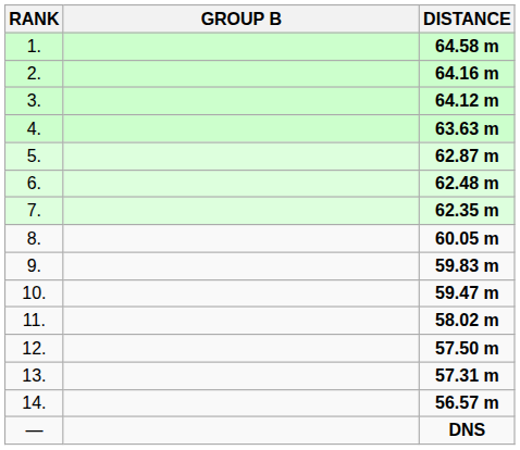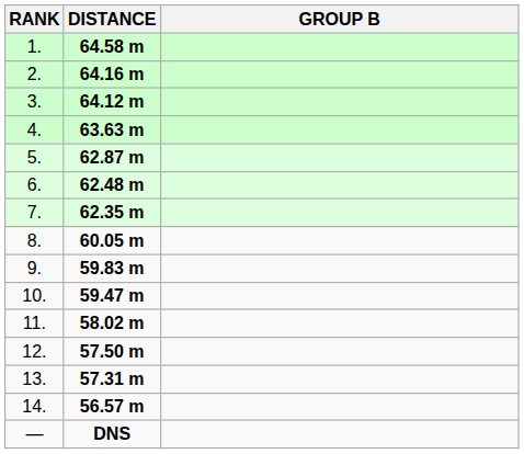 <table class="wikitable" style="border-collapse: collapse; font-size: 90%;">
 <tr>
 <th>RANK</th>
+<th style="width: 5em">DISTANCE</th>
 <th style="width: 20em">GROUP B</th>
-<th style="width: 5em">DISTANCE</th>
 </tr>
 <tr style="background:#ccffcc;">
 <td align="center">1.</td>
+<td align="center"><strong>64.58 m</strong></td>
 <td></td>
-<td align="center"><strong>64.58 m</strong></td>
 </tr>
 <tr style="background:#ccffcc;">
 <td align="center">2.</td>
+<td align="center"><strong>64.16 m</strong></td>
 <td></td>
-<td align="center"><strong>64.16 m</strong></td>
 </tr>
 <tr style="background:#ccffcc;">
 <td align="center">3.</td>
+<td align="center"><strong>64.12 m</strong></td>
 <td></td>
-<td align="center"><strong>64.12 m</strong></td>
 </tr>
 <tr style="background:#ccffcc;">
 <td align="center">4.</td>
+<td align="center"><strong>63.63 m</strong></td>
 <td></td>
-<td align="center"><strong>63.63 m</strong></td>
 </tr>
 <tr style="background:#ddffdd;">
 <td align="center">5.</td>
+<td align="center"><strong>62.87 m</strong></td>
 <td></td>
-<td align="center"><strong>62.87 m</strong></td>
 </tr>
 <tr style="background:#ddffdd;">
 <td align="center">6.</td>
+<td align="center"><strong>62.48 m</strong></td>
 <td></td>
-<td align="center"><strong>62.48 m</strong></td>
 </tr>
 <tr style="background:#ddffdd;">
 <td align="center">7.</td>
+<td align="center"><strong>62.35 m</strong></td>
 <td></td>
-<td align="center"><strong>62.35 m</strong></td>
 </tr>
 <tr>
 <td align="center">8.</td>
+<td align="center"><strong>60.05 m</strong></td>
 <td></td>
-<td align="center"><strong>60.05 m</strong></td>
 </tr>
 <tr>
 <td align="center">9.</td>
+<td align="center"><strong>59.83 m</strong></td>
 <td></td>
-<td align="center"><strong>59.83 m</strong></td>
 </tr>
 <tr>
 <td align="center">10.</td>
+<td align="center"><strong>59.47 m</strong></td>
 <td></td>
-<td align="center"><strong>59.47 m</strong></td>
 </tr>
 <tr>
 <td align="center">11.</td>
+<td align="center"><strong>58.02 m</strong></td>
 <td></td>
-<td align="center"><strong>58.02 m</strong></td>
 </tr>
 <tr>
 <td align="center">12.</td>
+<td align="center"><strong>57.50 m</strong></td>
 <td></td>
-<td align="center"><strong>57.50 m</strong></td>
 </tr>
 <tr>
 <td align="center">13.</td>
+<td align="center"><strong>57.31 m</strong></td>
 <td></td>
-<td align="center"><strong>57.31 m</strong></td>
 </tr>
 <tr>
 <td align="center">14.</td>
+<td align="center"><strong>56.57 m</strong></td>
 <td></td>
-<td align="center"><strong>56.57 m</strong></td>
 </tr>
 <tr>
 <td align="center">—</td>
+<td align="center"><strong>DNS</strong></td>
 <td></td>
-<td align="center"><strong>DNS</strong></td>
 </tr>
 </table>
